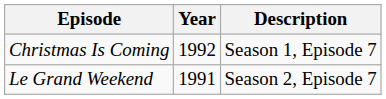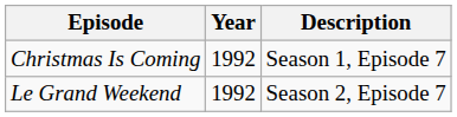 <table class="wikitable sortable">
 <tr>
 <th>Episode</th>
 <th>Year</th>
 <th>Description</th>
 </tr>
 <tr>
 <td><em>Christmas Is Coming</em></td>
 <td>1992</td>
 <td>Season 1, Episode 7</td>
 </tr>
 <tr>
 <td><em>Le Grand Weekend</em></td>
-<td>1991</td>
+<td>1992</td>
 <td>Season 2, Episode 7</td>
 </tr>
 </table>
